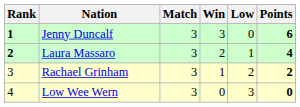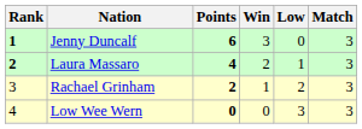 <table class="wikitable">
 <tr>
 <th width=20>Rank</th>
 <th width=150>Nation</th>
-<th width=20>Match</th>
+<th width=20>Points</th>
 <th width=20>Win</th>
 <th width=20>Low</th>
-<th width=20>Points</th>
+<th width=20>Match</th>
 </tr>
 <tr style="text-align:right; background:#cfc;">
 <td align="left"><strong>1</strong></td>
 <td style="text-align:left;"> <a href='#'>Jenny Duncalf</a></td>
-<td>3</td>
+<td><strong>6</strong></td>
 <td>3</td>
 <td>0</td>
-<td><strong>6</strong></td>
+<td>3</td>
 </tr>
 <tr style="text-align:right; background:#cfc;">
 <td align="left"><strong>2</strong></td>
 <td style="text-align:left;"> <a href='#'>Laura Massaro</a></td>
-<td>3</td>
+<td><strong>4</strong></td>
 <td>2</td>
 <td>1</td>
-<td><strong>4</strong></td>
+<td>3</td>
 </tr>
 <tr style="text-align:right; background:#ffc;">
 <td align="left">3</td>
 <td style="text-align:left;"> <a href='#'>Rachael Grinham</a></td>
-<td>3</td>
+<td><strong>2</strong></td>
 <td>1</td>
 <td>2</td>
-<td><strong>2</strong></td>
+<td>3</td>
 </tr>
 <tr style="text-align:right; background:#ffc;">
 <td align="left">4</td>
 <td style="text-align:left;"> <a href='#'>Low Wee Wern</a></td>
-<td>3</td>
+<td><strong>0</strong></td>
 <td>0</td>
 <td>3</td>
-<td><strong>0</strong></td>
+<td>3</td>
 </tr>
 </table>
